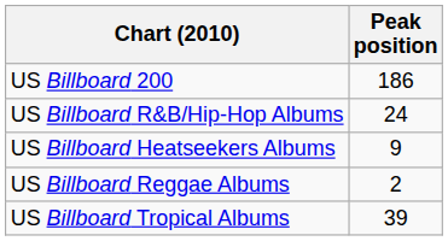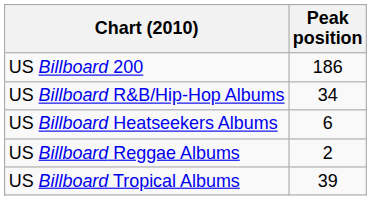 <table class="wikitable sortable">
 <tr>
 <th>Chart (2010)</th>
 <th>Peak<br>position</th>
 </tr>
 <tr>
 <td>US <a href='#'><em>Billboard</em> 200</a></td>
 <td style="text-align:center;">186</td>
 </tr>
 <tr>
 <td>US <a href='#'><em>Billboard</em> R&B/Hip-Hop Albums</a></td>
-<td style="text-align:center;">24</td>
+<td style="text-align:center;">34</td>
 </tr>
 <tr>
 <td>US <a href='#'><em>Billboard</em> Heatseekers Albums</a></td>
-<td style="text-align:center;">9</td>
+<td style="text-align:center;">6</td>
 </tr>
 <tr>
 <td>US <a href='#'><em>Billboard</em> Reggae Albums</a></td>
 <td style="text-align:center;">2</td>
 </tr>
 <tr>
 <td>US <a href='#'><em>Billboard</em> Tropical Albums</a></td>
 <td style="text-align:center;">39</td>
 </tr>
 </table>
